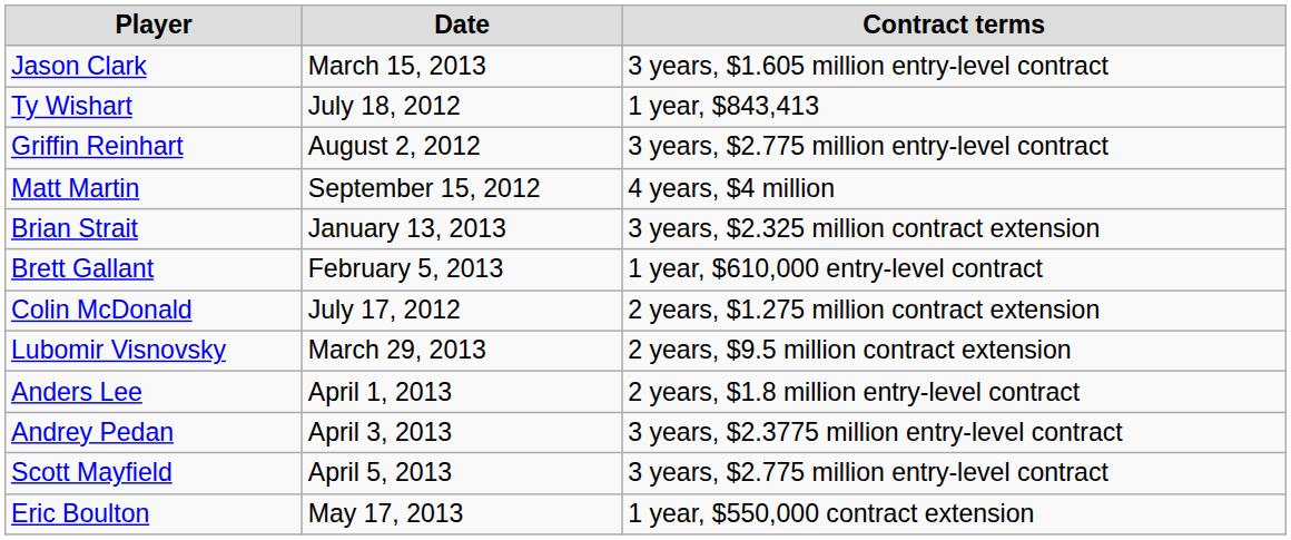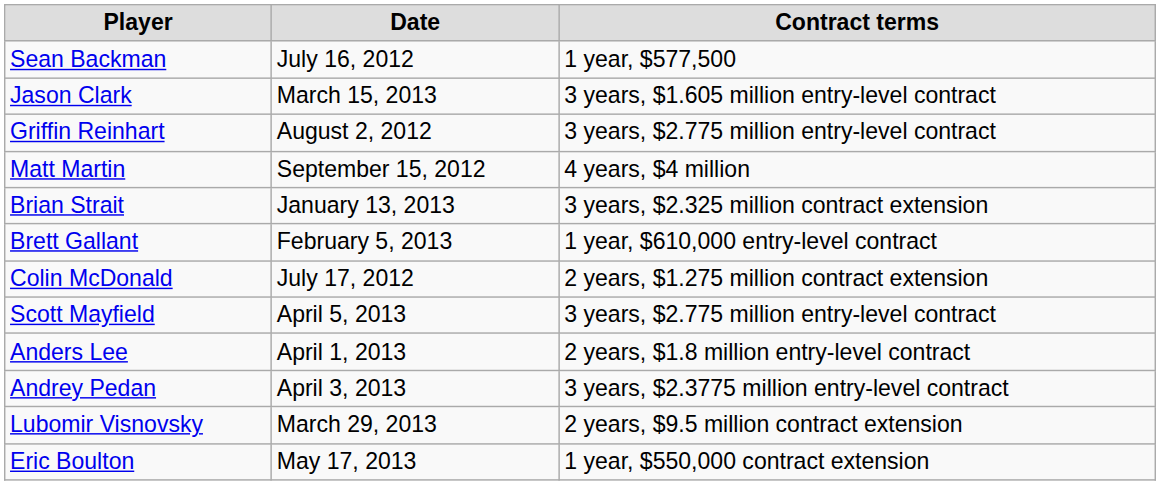 <table class="wikitable" style="border-collapse: collapse; width: 50em; padding: 3;">
 <tr style="text-align:center; background:#ddd;">
 <td><strong>Player</strong></td>
 <td><strong>Date</strong></td>
 <td><strong>Contract terms</strong></td>
 </tr>
 <tr>
+<td><a href='#'>Sean Backman</a></td>
+<td>July 16, 2012</td>
+<td>1 year, $577,500</td>
+</tr>
+<tr>
 <td><a href='#'>Jason Clark</a></td>
 <td>March 15, 2013</td>
 <td>3 years, $1.605 million entry-level contract</td>
-</tr>
-<tr>
-<td><a href='#'>Ty Wishart</a></td>
-<td>July 18, 2012</td>
-<td>1 year, $843,413</td>
 </tr>
 <tr>
 <td><a href='#'>Griffin Reinhart</a></td>
 <td>August 2, 2012</td>
 <td>3 years, $2.775 million entry-level contract</td>
 </tr>
 <tr>
 <td><a href='#'>Matt Martin</a></td>
 <td>September 15, 2012</td>
 <td>4 years, $4 million</td>
 </tr>
 <tr>
 <td><a href='#'>Brian Strait</a></td>
 <td>January 13, 2013</td>
 <td>3 years, $2.325 million contract extension</td>
 </tr>
 <tr>
 <td><a href='#'>Brett Gallant</a></td>
 <td>February 5, 2013</td>
 <td>1 year, $610,000 entry-level contract</td>
 </tr>
 <tr>
 <td><a href='#'>Colin McDonald</a></td>
 <td>July 17, 2012</td>
 <td>2 years, $1.275 million contract extension</td>
 </tr>
 <tr>
-<td><a href='#'>Lubomir Visnovsky</a></td>
-<td>March 29, 2013</td>
-<td>2 years, $9.5 million contract extension</td>
+<td><a href='#'>Scott Mayfield</a></td>
+<td>April 5, 2013</td>
+<td>3 years, $2.775 million entry-level contract</td>
 </tr>
 <tr>
 <td><a href='#'>Anders Lee</a></td>
 <td>April 1, 2013</td>
 <td>2 years, $1.8 million entry-level contract</td>
 </tr>
 <tr>
 <td><a href='#'>Andrey Pedan</a></td>
 <td>April 3, 2013</td>
 <td>3 years, $2.3775 million entry-level contract</td>
 </tr>
 <tr>
-<td><a href='#'>Scott Mayfield</a></td>
-<td>April 5, 2013</td>
-<td>3 years, $2.775 million entry-level contract</td>
+<td><a href='#'>Lubomir Visnovsky</a></td>
+<td>March 29, 2013</td>
+<td>2 years, $9.5 million contract extension</td>
 </tr>
 <tr>
 <td><a href='#'>Eric Boulton</a></td>
 <td>May 17, 2013</td>
 <td>1 year, $550,000 contract extension</td>
 </tr>
 </table>
